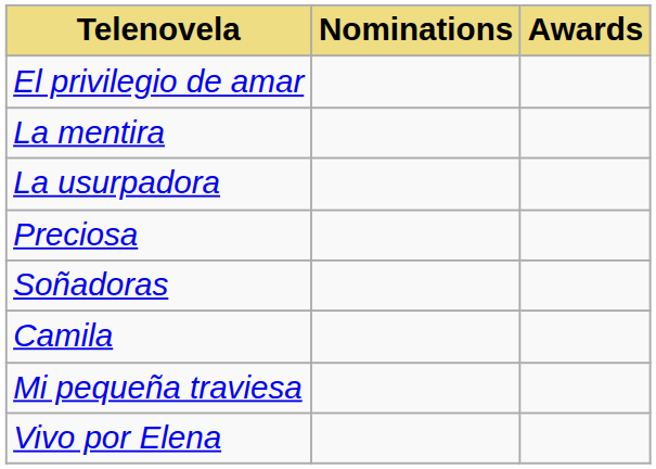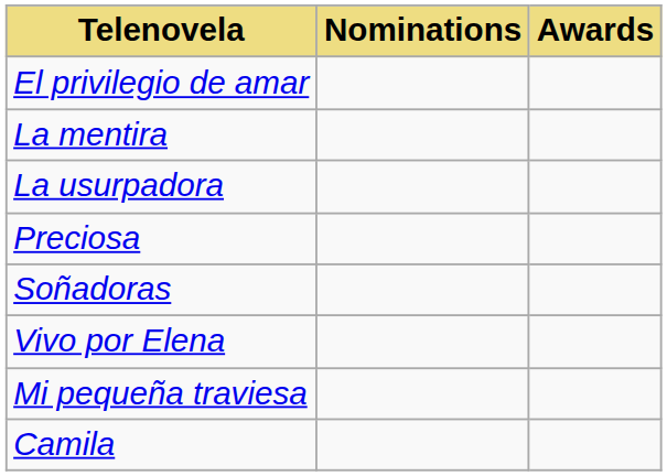 <table class="wikitable sortable" style="margin:1em auto;">
 <tr>
 <th style="background-color:#EEDD82;">Telenovela</th>
 <th style="background-color:#EEDD82;">Nominations</th>
 <th style="background-color:#EEDD82;">Awards</th>
 </tr>
 <tr>
 <td><em><a href='#'>El privilegio de amar</a></em></td>
 <td></td>
 <td></td>
 </tr>
 <tr>
 <td><em><a href='#'>La mentira</a></em></td>
 <td></td>
 <td></td>
 </tr>
 <tr>
 <td><em><a href='#'>La usurpadora</a></em></td>
 <td></td>
 <td></td>
 </tr>
 <tr>
 <td><em><a href='#'>Preciosa</a></em></td>
 <td></td>
 <td></td>
 </tr>
 <tr>
 <td><em><a href='#'>Soñadoras</a></em></td>
 <td></td>
 <td></td>
 </tr>
 <tr>
-<td><em><a href='#'>Camila</a></em></td>
+<td><em><a href='#'>Vivo por Elena</a></em></td>
 <td></td>
 <td></td>
 </tr>
 <tr>
 <td><em><a href='#'>Mi pequeña traviesa</a></em></td>
 <td></td>
 <td></td>
 </tr>
 <tr>
-<td><em><a href='#'>Vivo por Elena</a></em></td>
+<td><em><a href='#'>Camila</a></em></td>
 <td></td>
 <td></td>
 </tr>
 </table>
